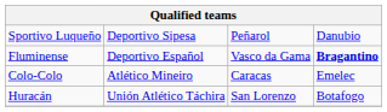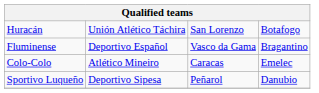 <table class="wikitable">
 <tr>
 <th colspan=4>Qualified teams</th>
+</tr>
+<tr>
+<td> <a href='#'>Huracán</a></td>
+<td> <a href='#'>Unión Atlético Táchira</a></td>
+<td> <a href='#'>San Lorenzo</a></td>
+<td> <a href='#'>Botafogo</a></td>
+</tr>
+<tr>
+<td> <a href='#'>Fluminense</a></td>
+<td> <a href='#'>Deportivo Español</a></td>
+<td> <a href='#'>Vasco da Gama</a></td>
+<td> <a href='#'>Bragantino</a></td>
+</tr>
+<tr>
+<td> <a href='#'>Colo-Colo</a></td>
+<td> <a href='#'>Atlético Mineiro</a></td>
+<td> <a href='#'>Caracas</a></td>
+<td> <a href='#'>Emelec</a></td>
 </tr>
 <tr>
 <td> <a href='#'>Sportivo Luqueño</a></td>
 <td> <a href='#'>Deportivo Sipesa</a></td>
 <td> <a href='#'>Peñarol</a></td>
 <td> <a href='#'>Danubio</a></td>
 </tr>
 <tr>
-<td> <a href='#'>Fluminense</a></td>
-<td> <a href='#'>Deportivo Español</a></td>
-<td> <a href='#'>Vasco da Gama</a></td>
-<td><strong> <a href='#'>Bragantino</a></strong></td>
-</tr>
-<tr>
-<td> <a href='#'>Colo-Colo</a></td>
-<td> <a href='#'>Atlético Mineiro</a></td>
-<td> <a href='#'>Caracas</a></td>
-<td> <a href='#'>Emelec</a></td>
-</tr>
-<tr>
-<td> <a href='#'>Huracán</a></td>
-<td> <a href='#'>Unión Atlético Táchira</a></td>
-<td> <a href='#'>San Lorenzo</a></td>
-<td> <a href='#'>Botafogo</a></td>
-</tr>
-<tr>
 </tr>
 </table>
